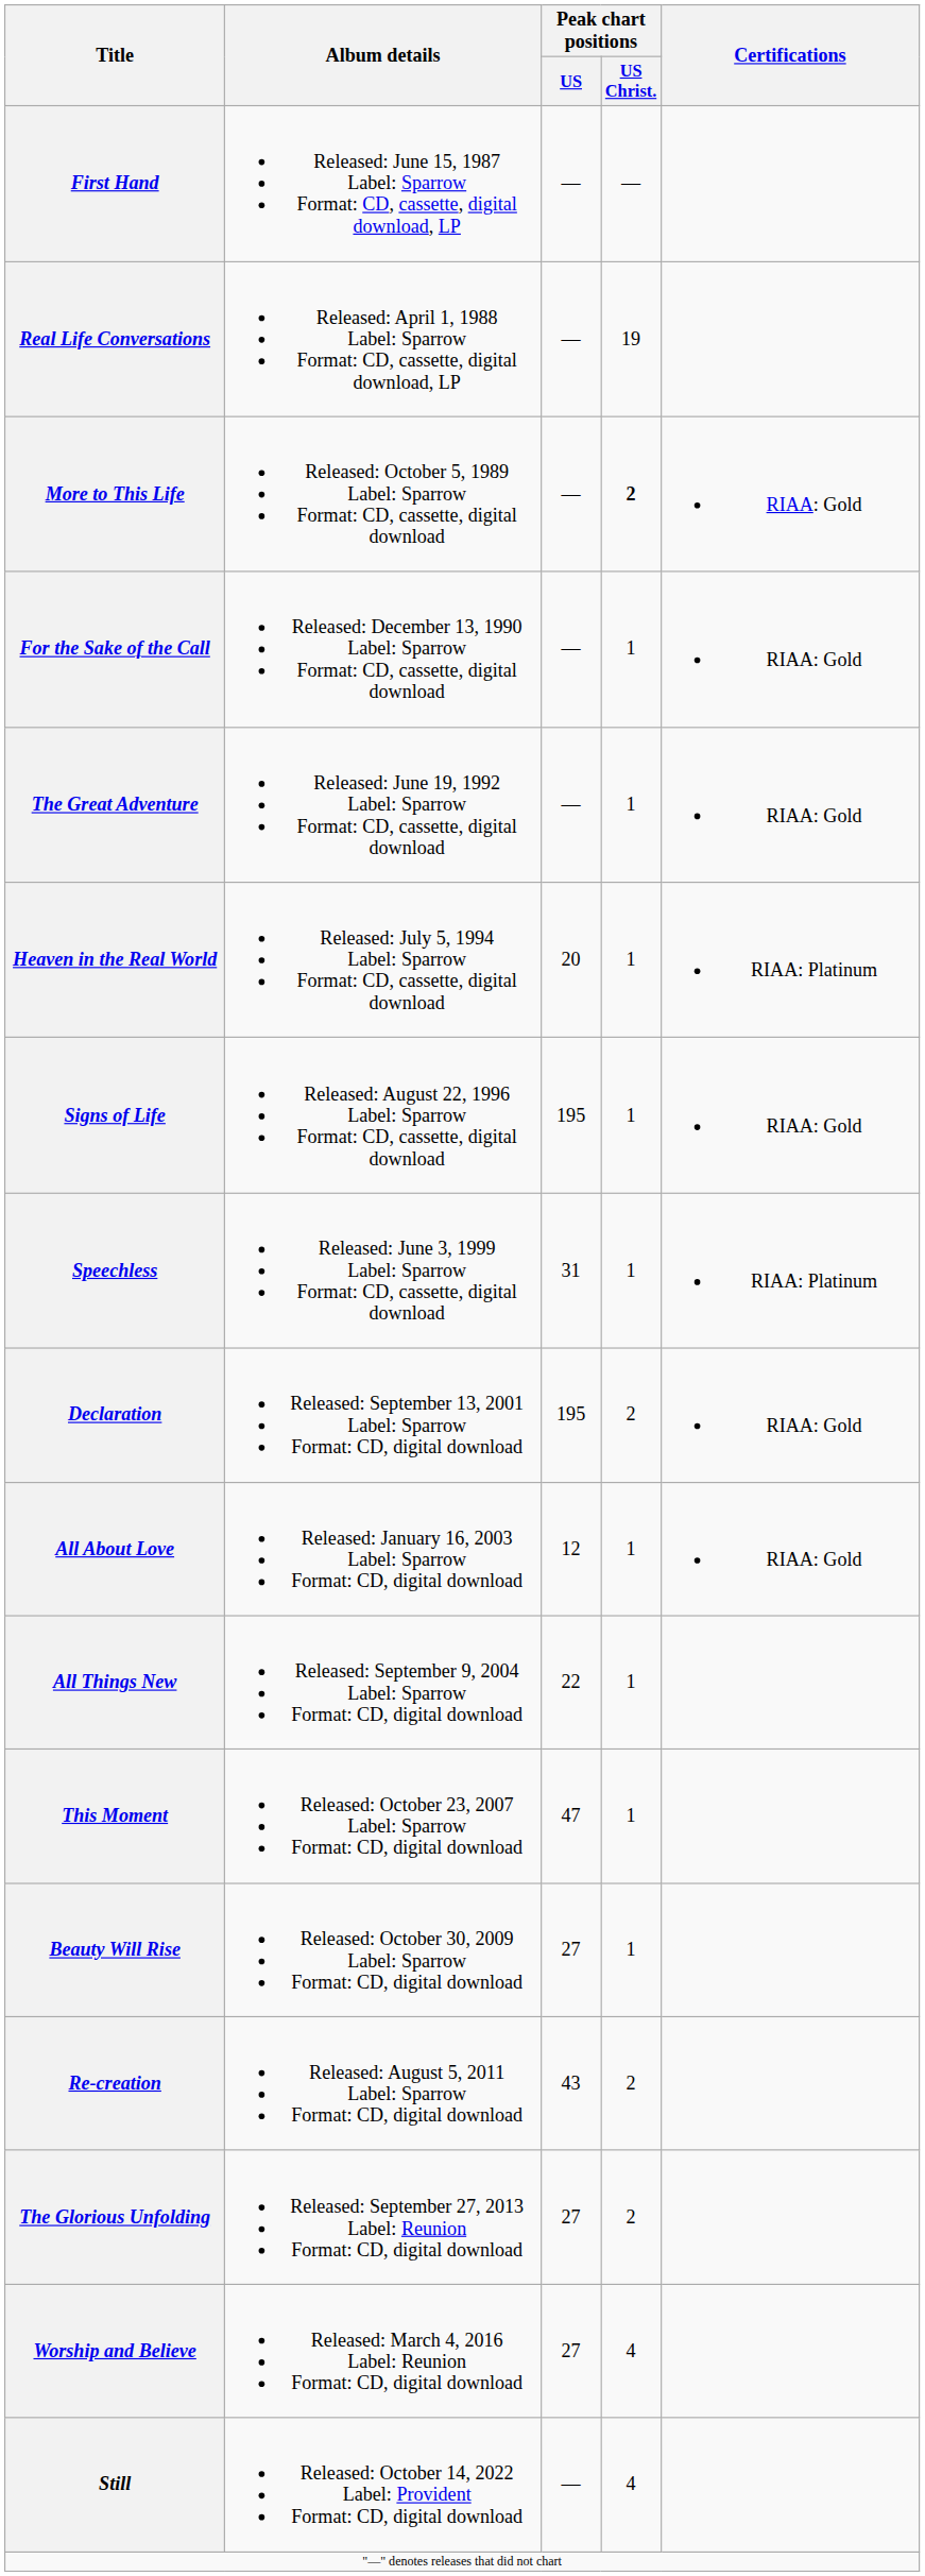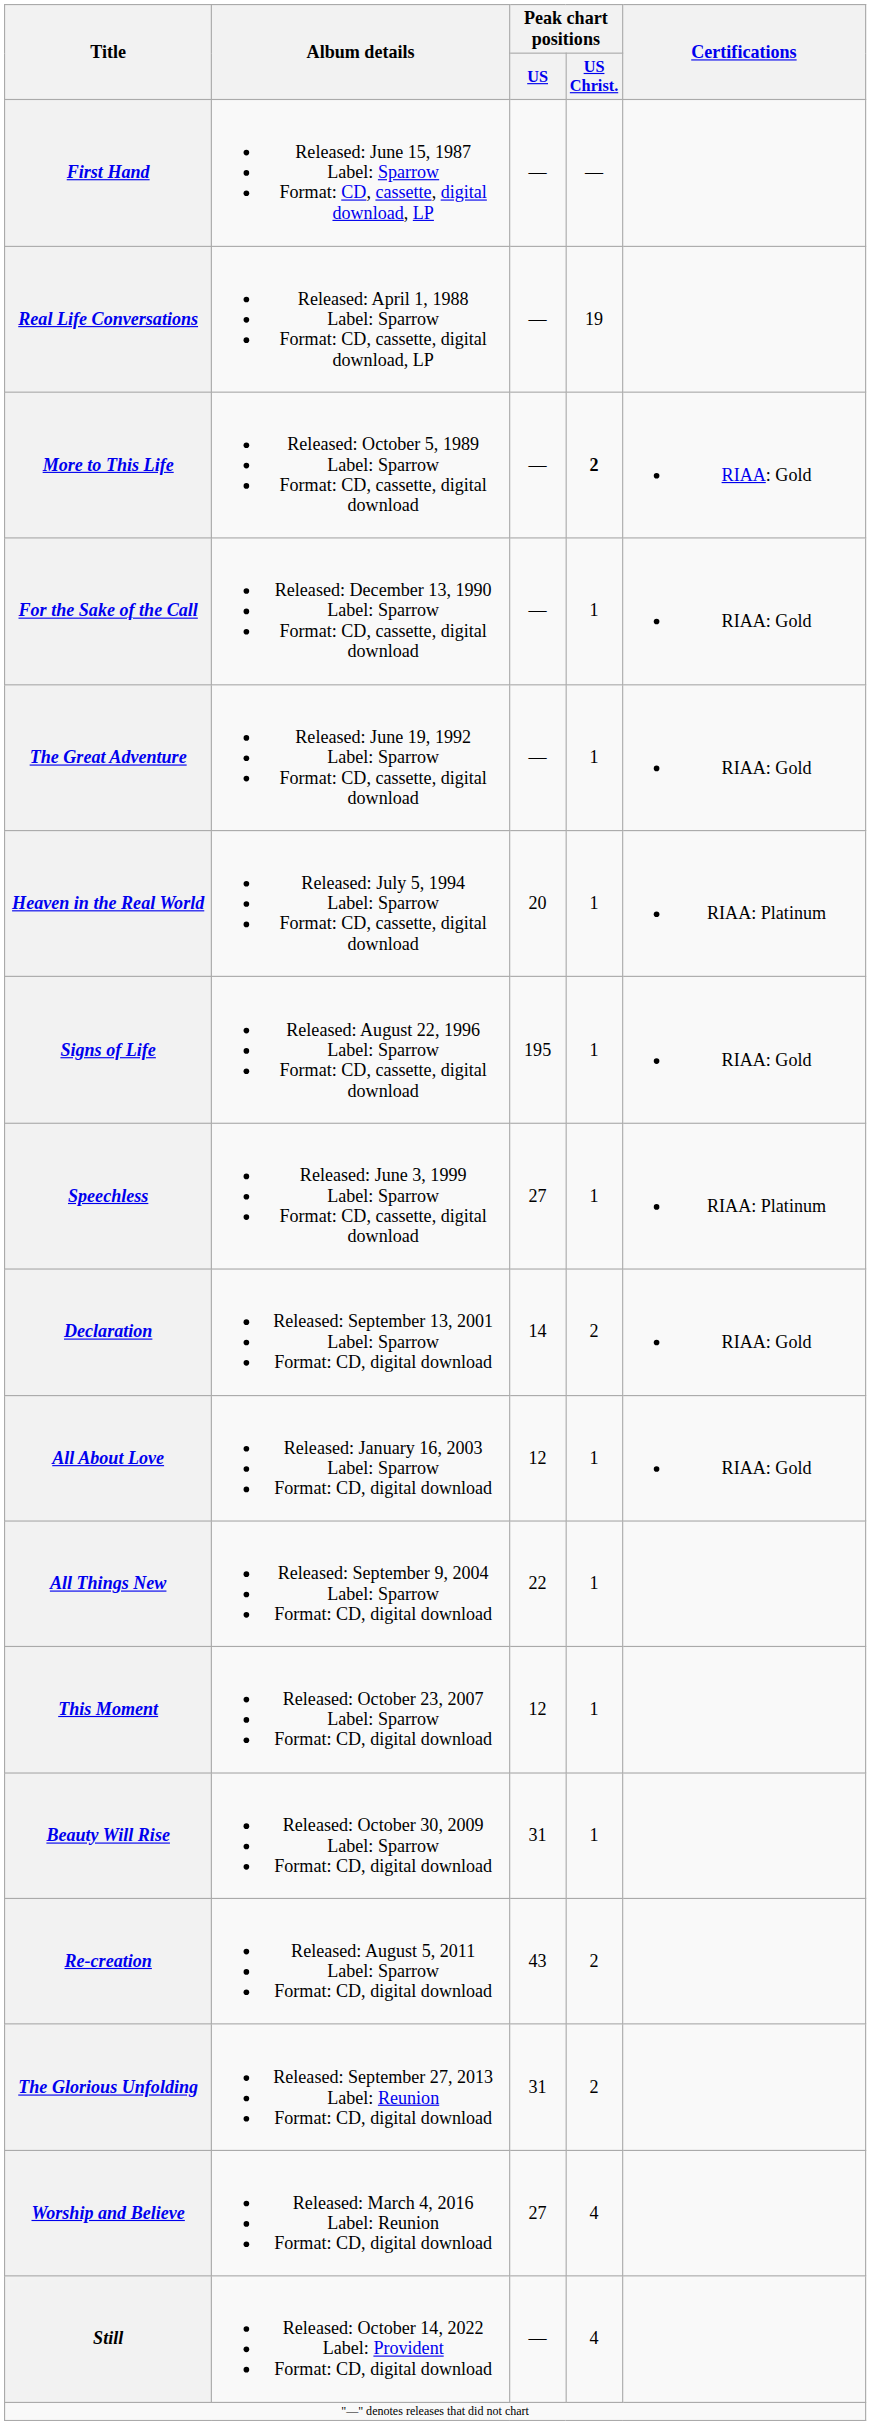 <table class="wikitable plainrowheaders" style="text-align:center;">
 <tr>
 <th scope="col" rowspan="2" style="width:11em;">Title</th>
 <th scope="col" rowspan="2" style="width:16em;">Album details</th>
 <th scope="col" colspan="2">Peak chart positions</th>
 <th scope="col" rowspan="2" style="width:13em;"><a href='#'>Certifications</a></th>
 </tr>
 <tr>
 <th style="width:3em; font-size:90%"><a href='#'>US</a><br></th>
 <th style="width:3em; font-size:90%"><a href='#'>US<br>Christ.</a><br></th>
 </tr>
 <tr>
 <th scope="row"><em><a href='#'>First Hand</a></em></th>
 <td><br><ul><li>Released: June 15, 1987</li><li>Label: <a href='#'>Sparrow</a></li><li>Format: <a href='#'>CD</a>, <a href='#'>cassette</a>, <a href='#'>digital download</a>, <a href='#'>LP</a></li></ul></td>
 <td>—</td>
 <td>—</td>
 <td></td>
 </tr>
 <tr>
 <th scope="row"><em><a href='#'>Real Life Conversations</a></em></th>
 <td><br><ul><li>Released: April 1, 1988</li><li>Label: Sparrow</li><li>Format: CD, cassette, digital download, LP</li></ul></td>
 <td>—</td>
 <td>19</td>
 <td></td>
 </tr>
 <tr>
 <th scope="row"><em><a href='#'>More to This Life</a></em></th>
 <td><br><ul><li>Released: October 5, 1989</li><li>Label: Sparrow</li><li>Format: CD, cassette, digital download</li></ul></td>
 <td>—</td>
 <td><strong>2</strong></td>
 <td><br><ul><li><a href='#'>RIAA</a>: Gold</li></ul></td>
 </tr>
 <tr>
 <th scope="row"><em><a href='#'>For the Sake of the Call</a></em></th>
 <td><br><ul><li>Released: December 13, 1990</li><li>Label: Sparrow</li><li>Format: CD, cassette, digital download</li></ul></td>
 <td>—</td>
 <td>1</td>
 <td><br><ul><li>RIAA: Gold</li></ul></td>
 </tr>
 <tr>
 <th scope="row"><em><a href='#'>The Great Adventure</a></em></th>
 <td><br><ul><li>Released: June 19, 1992</li><li>Label: Sparrow</li><li>Format: CD, cassette, digital download</li></ul></td>
 <td>—</td>
 <td>1</td>
 <td><br><ul><li>RIAA: Gold</li></ul></td>
 </tr>
 <tr>
 <th scope="row"><em><a href='#'>Heaven in the Real World</a></em></th>
 <td><br><ul><li>Released: July 5, 1994</li><li>Label: Sparrow</li><li>Format: CD, cassette, digital download</li></ul></td>
 <td>20</td>
 <td>1</td>
 <td><br><ul><li>RIAA: Platinum</li></ul></td>
 </tr>
 <tr>
 <th scope="row"><em><a href='#'>Signs of Life</a></em></th>
 <td><br><ul><li>Released: August 22, 1996</li><li>Label: Sparrow</li><li>Format: CD, cassette, digital download</li></ul></td>
 <td>195</td>
 <td>1</td>
 <td><br><ul><li>RIAA: Gold</li></ul></td>
 </tr>
 <tr>
 <th scope="row"><em><a href='#'>Speechless</a></em></th>
 <td><br><ul><li>Released: June 3, 1999</li><li>Label: Sparrow</li><li>Format: CD, cassette, digital download</li></ul></td>
-<td>31</td>
+<td>27</td>
 <td>1</td>
 <td><br><ul><li>RIAA: Platinum</li></ul></td>
 </tr>
 <tr>
 <th scope="row"><em><a href='#'>Declaration</a></em></th>
 <td><br><ul><li>Released: September 13, 2001</li><li>Label: Sparrow</li><li>Format: CD, digital download</li></ul></td>
-<td>195</td>
+<td>14</td>
 <td>2</td>
 <td><br><ul><li>RIAA: Gold</li></ul></td>
 </tr>
 <tr>
 <th scope="row"><em><a href='#'>All About Love</a></em></th>
 <td><br><ul><li>Released: January 16, 2003</li><li>Label: Sparrow</li><li>Format: CD, digital download</li></ul></td>
 <td>12</td>
 <td>1</td>
 <td><br><ul><li>RIAA: Gold</li></ul></td>
 </tr>
 <tr>
 <th scope="row"><em><a href='#'>All Things New</a></em></th>
 <td><br><ul><li>Released: September 9, 2004</li><li>Label: Sparrow</li><li>Format: CD, digital download</li></ul></td>
 <td>22</td>
 <td>1</td>
 <td></td>
 </tr>
 <tr>
 <th scope="row"><em><a href='#'>This Moment</a></em></th>
 <td><br><ul><li>Released: October 23, 2007</li><li>Label: Sparrow</li><li>Format: CD, digital download</li></ul></td>
-<td>47</td>
+<td>12</td>
 <td>1</td>
 <td></td>
 </tr>
 <tr>
 <th scope="row"><em><a href='#'>Beauty Will Rise</a></em></th>
 <td><br><ul><li>Released: October 30, 2009</li><li>Label: Sparrow</li><li>Format: CD, digital download</li></ul></td>
-<td>27</td>
+<td>31</td>
 <td>1</td>
 <td></td>
 </tr>
 <tr>
 <th scope="row"><em><a href='#'>Re-creation</a></em></th>
 <td><br><ul><li>Released: August 5, 2011</li><li>Label: Sparrow</li><li>Format: CD, digital download</li></ul></td>
 <td>43</td>
 <td>2</td>
 <td></td>
 </tr>
 <tr>
 <th scope="row"><em><a href='#'>The Glorious Unfolding</a></em></th>
 <td><br><ul><li>Released: September 27, 2013</li><li>Label: <a href='#'>Reunion</a></li><li>Format: CD, digital download</li></ul></td>
-<td>27</td>
+<td>31</td>
 <td>2</td>
 <td></td>
 </tr>
 <tr>
 <th scope="row"><em><a href='#'>Worship and Believe</a></em></th>
 <td><br><ul><li>Released: March 4, 2016</li><li>Label: Reunion</li><li>Format: CD, digital download</li></ul></td>
 <td>27</td>
 <td>4</td>
 <td></td>
 </tr>
 <tr>
 <th scope="row"><em>Still</em></th>
 <td><br><ul><li>Released: October 14, 2022</li><li>Label: <a href='#'>Provident</a></li><li>Format: CD, digital download</li></ul></td>
 <td>—</td>
 <td>4</td>
 <td></td>
 </tr>
 <tr>
 <td colspan="10" style="font-size:8pt">"—" denotes releases that did not chart</td>
 </tr>
 </table>
